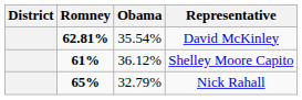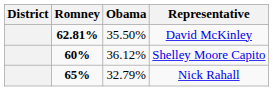 <table class=wikitable>
 <tr>
 <th>District</th>
 <th>Romney</th>
 <th>Obama</th>
 <th>Representative</th>
 </tr>
 <tr align=center>
 <th></th>
 <td><strong>62.81%</strong></td>
-<td>35.54%</td>
+<td>35.50%</td>
 <td><a href='#'>David McKinley</a></td>
 </tr>
 <tr align=center>
 <th></th>
-<td><strong>61%</strong></td>
+<td><strong>60%</strong></td>
 <td>36.12%</td>
 <td><a href='#'>Shelley Moore Capito</a></td>
 </tr>
 <tr align=center>
 <th></th>
 <td><strong>65%</strong></td>
 <td>32.79%</td>
 <td><a href='#'>Nick Rahall</a></td>
 </tr>
 </table>
